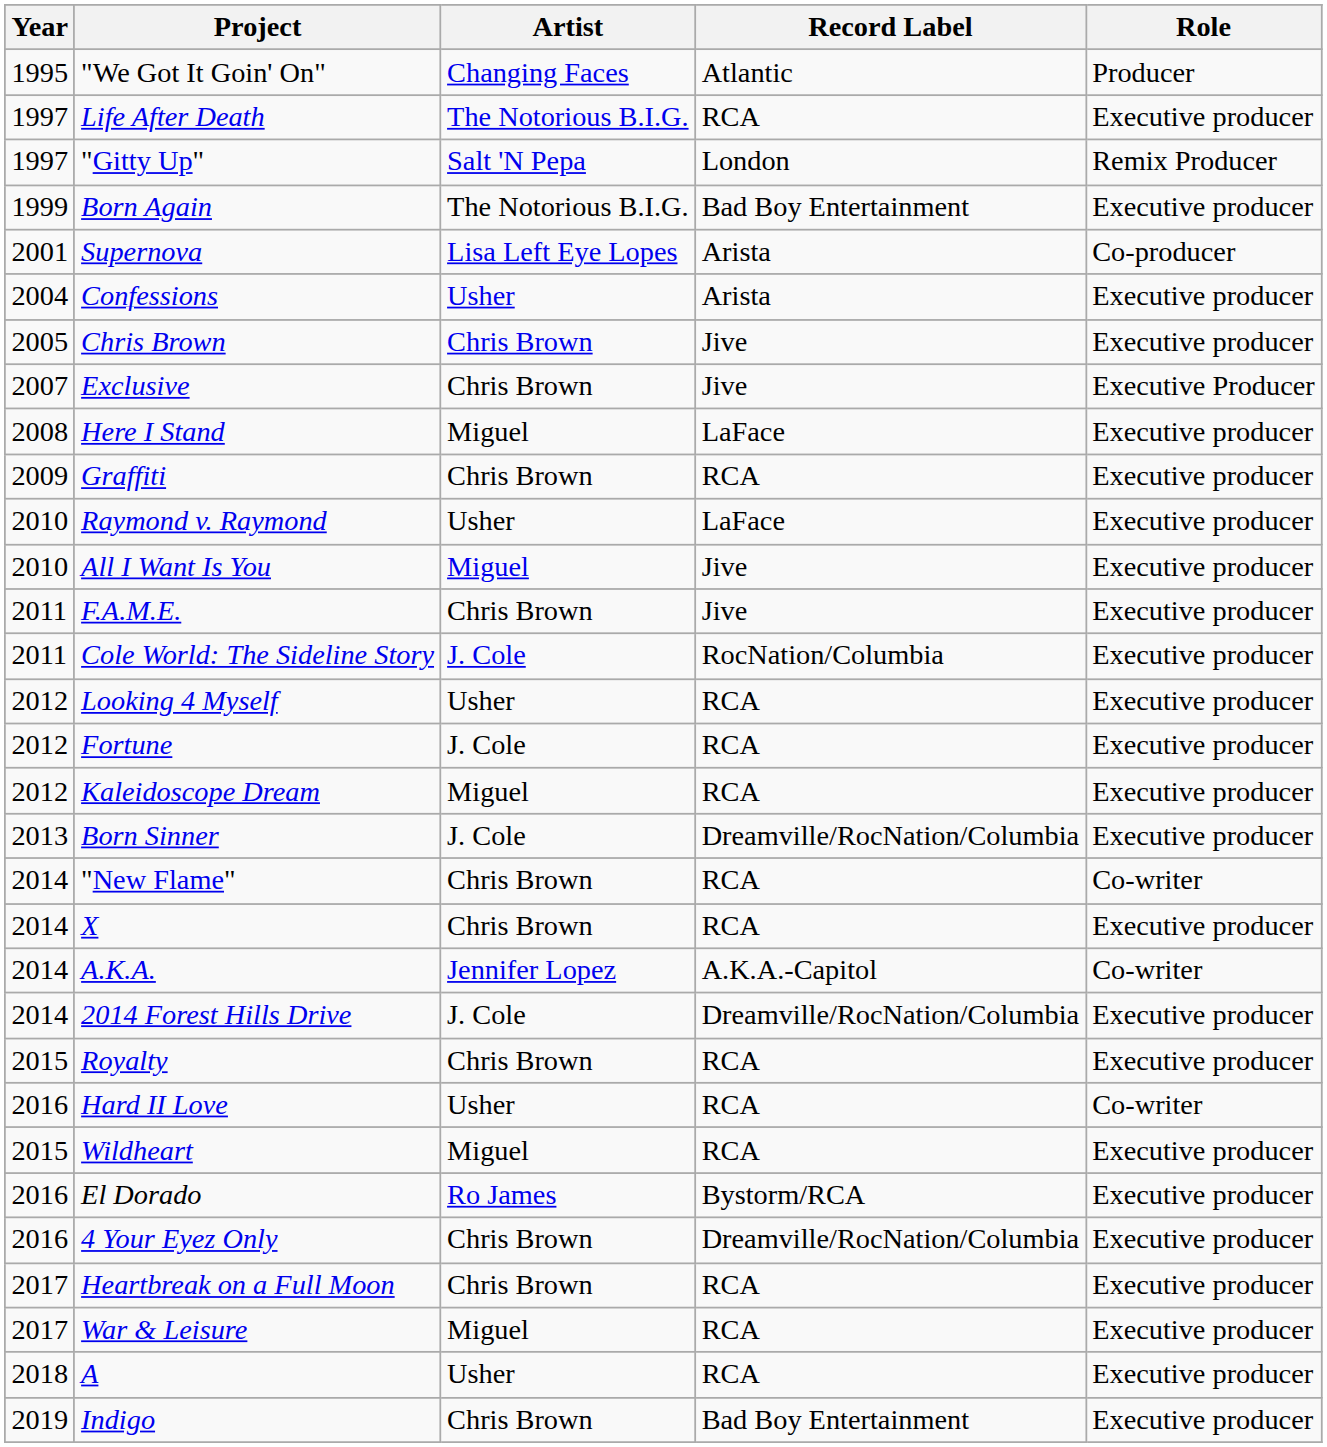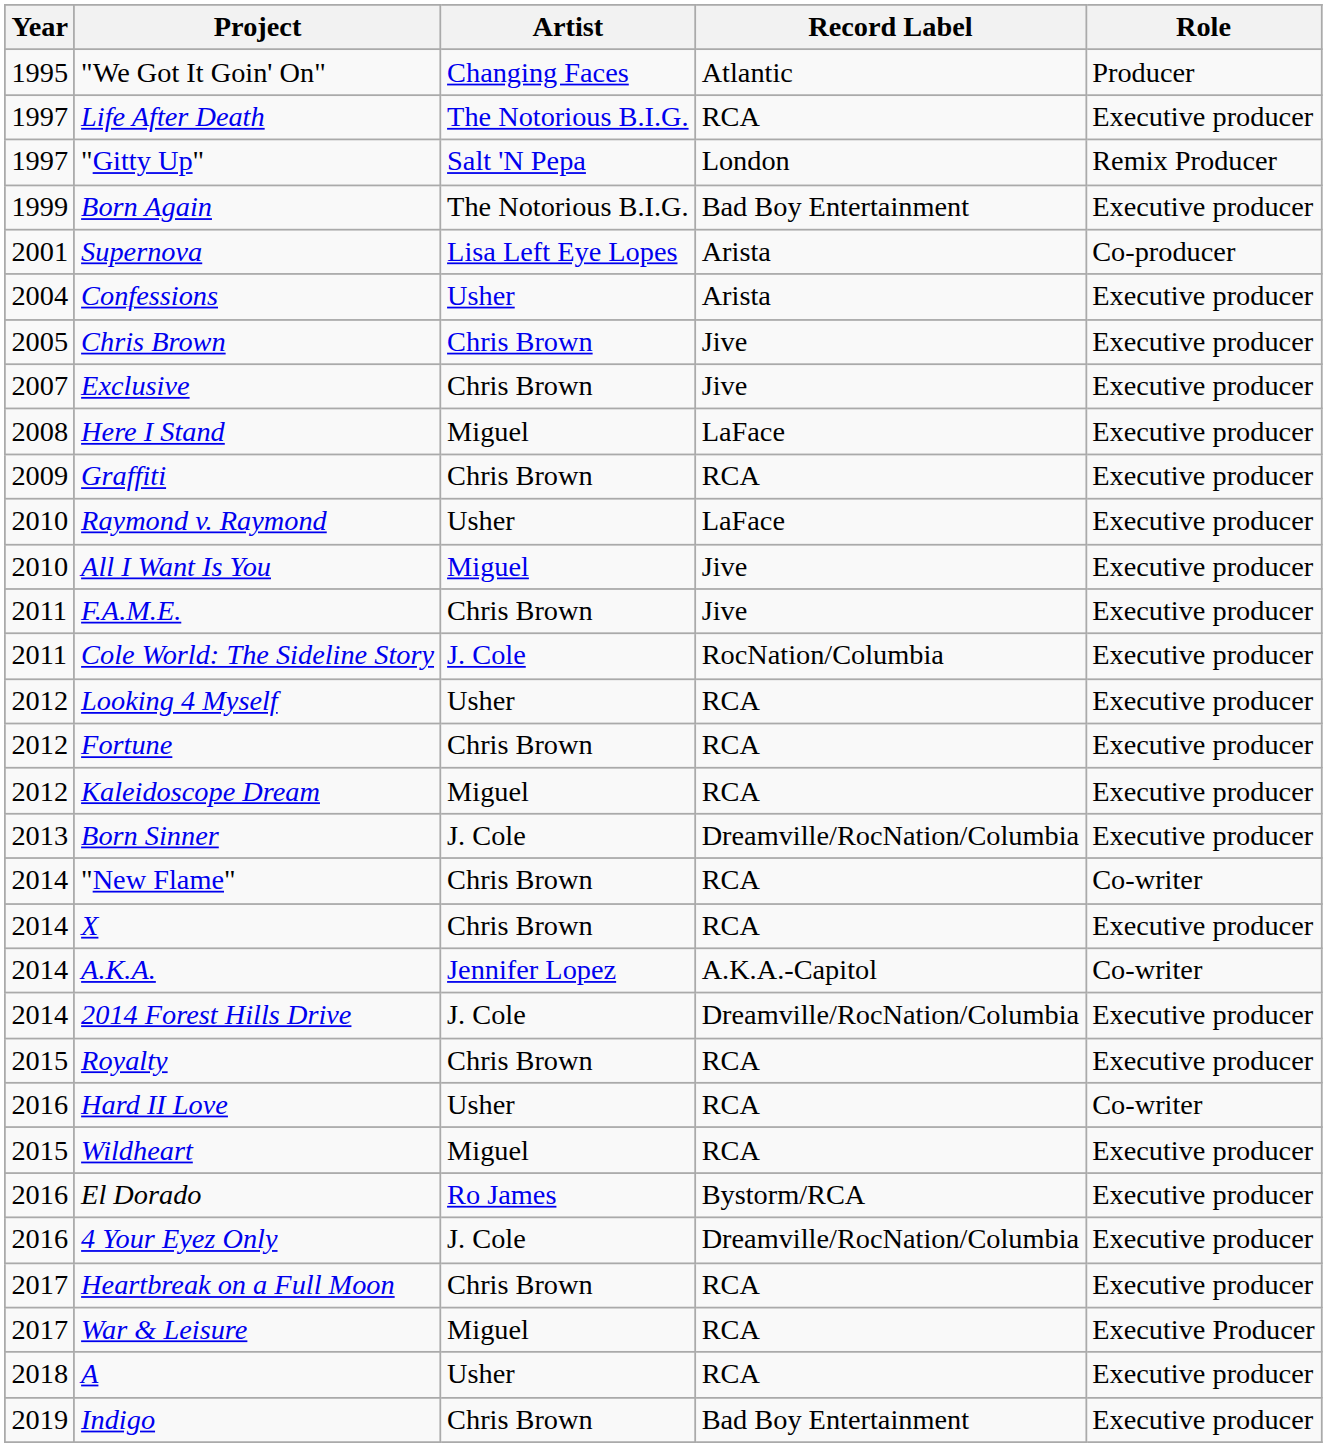 <table class="wikitable">
 <tr>
 <th>Year</th>
 <th>Project</th>
 <th>Artist</th>
 <th>Record Label</th>
 <th>Role</th>
 </tr>
 <tr>
 <td>1995</td>
 <td>"We Got It Goin' On"</td>
 <td><a href='#'>Changing Faces</a></td>
 <td>Atlantic</td>
 <td>Producer</td>
 </tr>
 <tr>
 <td>1997</td>
 <td><em><a href='#'>Life After Death</a></em></td>
 <td><a href='#'>The Notorious B.I.G.</a></td>
 <td>RCA</td>
 <td>Executive producer</td>
 </tr>
 <tr>
 <td>1997</td>
 <td>"<a href='#'>Gitty Up</a>"</td>
 <td><a href='#'>Salt 'N Pepa</a></td>
 <td>London</td>
 <td>Remix Producer</td>
 </tr>
 <tr>
 <td>1999</td>
 <td><em><a href='#'>Born Again</a></em></td>
 <td>The Notorious B.I.G.</td>
 <td>Bad Boy Entertainment</td>
 <td>Executive producer</td>
 </tr>
 <tr>
 <td>2001</td>
 <td><em><a href='#'>Supernova</a></em></td>
 <td><a href='#'>Lisa Left Eye Lopes</a></td>
 <td>Arista</td>
 <td>Co-producer</td>
 </tr>
 <tr>
 <td>2004</td>
 <td><em><a href='#'>Confessions</a></em></td>
 <td><a href='#'>Usher</a></td>
 <td>Arista</td>
 <td>Executive producer</td>
 </tr>
 <tr>
 <td>2005</td>
 <td><em><a href='#'>Chris Brown</a></em></td>
 <td><a href='#'>Chris Brown</a></td>
 <td>Jive</td>
 <td>Executive producer</td>
 </tr>
 <tr>
 <td>2007</td>
 <td><em><a href='#'>Exclusive</a></em></td>
 <td>Chris Brown</td>
 <td>Jive</td>
-<td>Executive Producer</td>
+<td>Executive producer</td>
 </tr>
 <tr>
 <td>2008</td>
 <td><em><a href='#'>Here I Stand</a></em></td>
 <td>Miguel</td>
 <td>LaFace</td>
 <td>Executive producer</td>
 </tr>
 <tr>
 <td>2009</td>
 <td><em><a href='#'>Graffiti</a></em></td>
 <td>Chris Brown</td>
 <td>RCA</td>
 <td>Executive producer</td>
 </tr>
 <tr>
 <td>2010</td>
 <td><em><a href='#'>Raymond v. Raymond</a></em></td>
 <td>Usher</td>
 <td>LaFace</td>
 <td>Executive producer</td>
 </tr>
 <tr>
 <td>2010</td>
 <td><em><a href='#'>All I Want Is You</a></em></td>
 <td><a href='#'>Miguel</a></td>
 <td>Jive</td>
 <td>Executive producer</td>
 </tr>
 <tr>
 <td>2011</td>
 <td><em><a href='#'>F.A.M.E.</a></em></td>
 <td>Chris Brown</td>
 <td>Jive</td>
 <td>Executive producer</td>
 </tr>
 <tr>
 <td>2011</td>
 <td><em><a href='#'>Cole World: The Sideline Story</a></em></td>
 <td><a href='#'>J. Cole</a></td>
 <td>RocNation/Columbia</td>
 <td>Executive producer</td>
 </tr>
 <tr>
 <td>2012</td>
 <td><em><a href='#'>Looking 4 Myself</a></em></td>
 <td>Usher</td>
 <td>RCA</td>
 <td>Executive producer</td>
 </tr>
 <tr>
 <td>2012</td>
 <td><em><a href='#'>Fortune</a></em></td>
-<td>J. Cole</td>
+<td>Chris Brown</td>
 <td>RCA</td>
 <td>Executive producer</td>
 </tr>
 <tr>
 <td>2012</td>
 <td><em><a href='#'>Kaleidoscope Dream</a></em></td>
 <td>Miguel</td>
 <td>RCA</td>
 <td>Executive producer</td>
 </tr>
 <tr>
 <td>2013</td>
 <td><em><a href='#'>Born Sinner</a></em></td>
 <td>J. Cole</td>
 <td>Dreamville/RocNation/Columbia</td>
 <td>Executive producer</td>
 </tr>
 <tr>
 <td>2014</td>
 <td>"<a href='#'>New Flame</a>"</td>
 <td>Chris Brown</td>
 <td>RCA</td>
 <td>Co-writer</td>
 </tr>
 <tr>
 <td>2014</td>
 <td><em><a href='#'>X</a></em></td>
 <td>Chris Brown</td>
 <td>RCA</td>
 <td>Executive producer</td>
 </tr>
 <tr>
 <td>2014</td>
 <td><em><a href='#'>A.K.A.</a></em></td>
 <td><a href='#'>Jennifer Lopez</a></td>
 <td>A.K.A.-Capitol</td>
 <td>Co-writer</td>
 </tr>
 <tr>
 <td>2014</td>
 <td><em><a href='#'>2014 Forest Hills Drive</a></em></td>
 <td>J. Cole</td>
 <td>Dreamville/RocNation/Columbia</td>
 <td>Executive producer</td>
 </tr>
 <tr>
 <td>2015</td>
 <td><em><a href='#'>Royalty</a></em></td>
 <td>Chris Brown</td>
 <td>RCA</td>
 <td>Executive producer</td>
 </tr>
 <tr>
 <td>2016</td>
 <td><em><a href='#'>Hard II Love</a></em></td>
 <td>Usher</td>
 <td>RCA</td>
 <td>Co-writer</td>
 </tr>
 <tr>
 <td>2015</td>
 <td><em><a href='#'>Wildheart</a></em></td>
 <td>Miguel</td>
 <td>RCA</td>
 <td>Executive producer</td>
 </tr>
 <tr>
 <td>2016</td>
 <td><em>El Dorado</em></td>
 <td><a href='#'>Ro James</a></td>
 <td>Bystorm/RCA</td>
 <td>Executive producer</td>
 </tr>
 <tr>
 <td>2016</td>
 <td><em><a href='#'>4 Your Eyez Only</a></em></td>
-<td>Chris Brown</td>
+<td>J. Cole</td>
 <td>Dreamville/RocNation/Columbia</td>
 <td>Executive producer</td>
 </tr>
 <tr>
 <td>2017</td>
 <td><em><a href='#'>Heartbreak on a Full Moon</a></em></td>
 <td>Chris Brown</td>
 <td>RCA</td>
 <td>Executive producer</td>
 </tr>
 <tr>
 <td>2017</td>
 <td><em><a href='#'>War & Leisure</a></em></td>
 <td>Miguel</td>
 <td>RCA</td>
-<td>Executive producer</td>
+<td>Executive Producer</td>
 </tr>
 <tr>
 <td>2018</td>
 <td><em><a href='#'>A</a></em></td>
 <td>Usher</td>
 <td>RCA</td>
 <td>Executive producer</td>
 </tr>
 <tr>
 <td>2019</td>
 <td><em><a href='#'>Indigo</a></em></td>
 <td>Chris Brown</td>
 <td>Bad Boy Entertainment</td>
 <td>Executive producer</td>
 </tr>
 </table>
